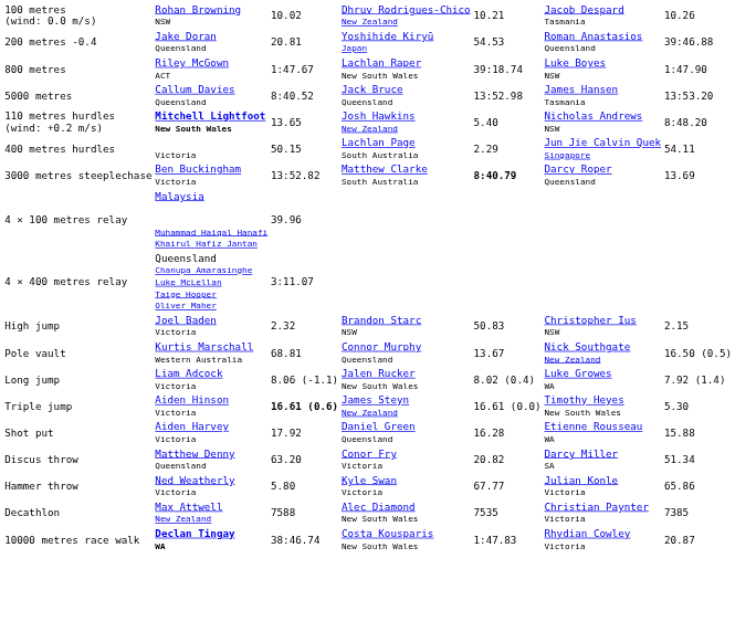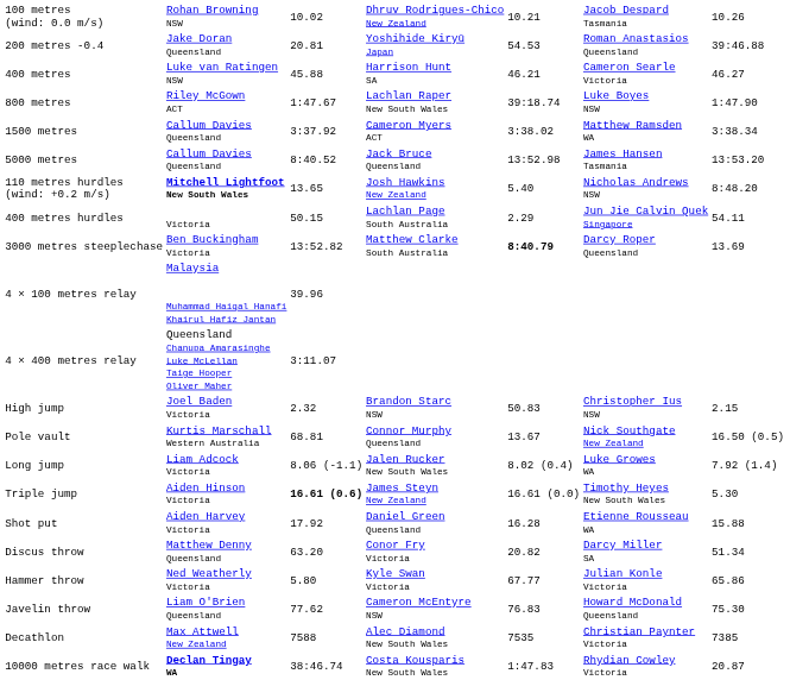 <table>
 <tr>
 <td>100 metres<br>(wind: 0.0 m/s)</td>
 <td><a href='#'>Rohan Browning</a><br><small>NSW</small></td>
 <td>10.02 </td>
 <td><a href='#'>Dhruv Rodrigues-Chico</a><br><small><a href='#'>New Zealand</a></small></td>
 <td>10.21</td>
 <td><a href='#'>Jacob Despard</a><br><small>Tasmania</small></td>
 <td>10.26</td>
 </tr>
 <tr>
 <td>200 metres -0.4</td>
 <td><a href='#'>Jake Doran</a><br><small>Queensland</small></td>
 <td>20.81</td>
 <td><a href='#'>Yoshihide Kiryū</a><br><small><a href='#'>Japan</a></small></td>
 <td>54.53</td>
 <td><a href='#'>Roman Anastasios</a><br><small>Queensland</small></td>
 <td>39:46.88</td>
 </tr>
 <tr>
+<td>400 metres</td>
+<td><a href='#'>Luke van Ratingen</a><br><small>NSW</small></td>
+<td>45.88</td>
+<td><a href='#'>Harrison Hunt</a><br><small>SA</small></td>
+<td>46.21</td>
+<td><a href='#'>Cameron Searle</a><br><small>Victoria</small></td>
+<td>46.27</td>
+</tr>
+<tr>
 <td>800 metres</td>
 <td><a href='#'>Riley McGown</a><br><small>ACT</small></td>
 <td>1:47.67</td>
 <td><a href='#'>Lachlan Raper</a><br><small>New South Wales</small></td>
 <td>39:18.74</td>
 <td><a href='#'>Luke Boyes</a><br><small>NSW</small></td>
 <td>1:47.90</td>
+</tr>
+<tr>
+<td>1500 metres</td>
+<td><a href='#'>Callum Davies</a><br><small>Queensland</small></td>
+<td>3:37.92</td>
+<td><a href='#'>Cameron Myers</a><br><small>ACT</small></td>
+<td>3:38.02</td>
+<td><a href='#'>Matthew Ramsden</a><br><small>WA</small></td>
+<td>3:38.34</td>
 </tr>
 <tr>
 <td>5000 metres</td>
 <td><a href='#'>Callum Davies</a><br><small>Queensland</small></td>
 <td>8:40.52</td>
 <td><a href='#'>Jack Bruce</a><br><small>Queensland</small></td>
 <td>13:52.98</td>
 <td><a href='#'>James Hansen</a><br><small>Tasmania</small></td>
 <td>13:53.20</td>
 </tr>
 <tr>
 <td>110 metres hurdles<br>(wind: +0.2 m/s)</td>
 <td><strong><a href='#'>Mitchell Lightfoot</a><br><small>New South Wales</small></strong></td>
 <td>13.65</td>
 <td><a href='#'>Josh Hawkins</a><br><small><a href='#'>New Zealand</a></small></td>
 <td>5.40</td>
 <td><a href='#'>Nicholas Andrews</a><br><small>NSW</small></td>
 <td>8:48.20</td>
 </tr>
 <tr>
 <td>400 metres hurdles</td>
 <td><br><small>Victoria</small></td>
 <td>50.15</td>
 <td><a href='#'>Lachlan Page</a><br><small>South Australia</small></td>
 <td>2.29</td>
 <td><a href='#'>Jun Jie Calvin Quek</a><br><small><a href='#'>Singapore</a></small></td>
 <td>54.11</td>
 </tr>
 <tr>
 <td>3000 metres steeplechase</td>
 <td><a href='#'>Ben Buckingham</a><br><small>Victoria</small></td>
 <td>13:52.82</td>
 <td><a href='#'>Matthew Clarke</a><br><small>South Australia</small></td>
 <td><strong>8:40.79</strong></td>
 <td><a href='#'>Darcy Roper</a><br><small>Queensland</small></td>
 <td>13.69</td>
 </tr>
 <tr>
 <td>4 × 100 metres relay</td>
 <td><a href='#'>Malaysia</a><br><small><br><br><a href='#'>Muhammad Haiqal Hanafi</a><br><a href='#'>Khairul Hafiz Jantan</a></small></td>
 <td>39.96</td>
 <td></td>
 <td></td>
 </tr>
 <tr>
 <td>4 × 400 metres relay</td>
 <td>Queensland<br><small><a href='#'>Chanupa Amarasinghe</a><br><a href='#'>Luke McLellan</a><br><a href='#'>Taige Hooper</a><br><a href='#'>Oliver Maher</a></small></td>
 <td>3:11.07</td>
 <td></td>
 <td></td>
 </tr>
 <tr>
 <td>High jump</td>
 <td><a href='#'>Joel Baden</a><br><small>Victoria</small></td>
 <td>2.32</td>
 <td><a href='#'>Brandon Starc</a><br><small>NSW</small></td>
 <td>50.83</td>
 <td><a href='#'>Christopher Ius</a><br><small>NSW</small></td>
 <td>2.15</td>
 </tr>
 <tr>
 <td>Pole vault</td>
 <td><a href='#'>Kurtis Marschall</a><br><small>Western Australia</small></td>
 <td>68.81</td>
 <td><a href='#'>Connor Murphy</a><br><small>Queensland</small></td>
 <td>13.67 </td>
 <td><a href='#'>Nick Southgate</a><br><small><a href='#'>New Zealand</a></small></td>
 <td>16.50 (0.5)</td>
 </tr>
 <tr>
 <td>Long jump</td>
 <td><a href='#'>Liam Adcock</a><br><small>Victoria</small></td>
 <td>8.06 (-1.1)</td>
 <td><a href='#'>Jalen Rucker</a><br><small>New South Wales</small></td>
 <td>8.02 (0.4)</td>
 <td><a href='#'>Luke Growes</a><br><small>WA</small></td>
 <td>7.92 (1.4)</td>
 </tr>
 <tr>
 <td>Triple jump</td>
 <td><a href='#'>Aiden Hinson</a><br><small>Victoria</small></td>
 <td><strong>16.61 (0.6)</strong></td>
 <td><a href='#'>James Steyn</a><br><small><a href='#'>New Zealand</a></small></td>
 <td>16.61 (0.0)</td>
 <td><a href='#'>Timothy Heyes</a><br><small>New South Wales</small></td>
 <td>5.30</td>
 </tr>
 <tr>
 <td>Shot put</td>
 <td><a href='#'>Aiden Harvey</a><br><small>Victoria</small></td>
 <td>17.92</td>
 <td><a href='#'>Daniel Green</a><br><small>Queensland</small></td>
 <td>16.28</td>
 <td><a href='#'>Etienne Rousseau</a><br><small>WA</small></td>
 <td>15.88</td>
 </tr>
 <tr>
 <td>Discus throw</td>
 <td><a href='#'>Matthew Denny</a><br><small>Queensland</small></td>
 <td>63.20</td>
 <td><a href='#'>Conor Fry</a><br><small>Victoria</small></td>
 <td>20.82</td>
 <td><a href='#'>Darcy Miller</a><br><small>SA</small></td>
 <td>51.34</td>
 </tr>
 <tr>
 <td>Hammer throw</td>
 <td><a href='#'>Ned Weatherly</a><br><small>Victoria</small></td>
 <td>5.80</td>
 <td><a href='#'>Kyle Swan</a><br><small>Victoria</small></td>
 <td>67.77</td>
 <td><a href='#'>Julian Konle</a><br><small>Victoria</small></td>
 <td>65.86</td>
 </tr>
 <tr>
+<td>Javelin throw</td>
+<td><a href='#'>Liam O'Brien</a><br><small>Queensland</small></td>
+<td>77.62</td>
+<td><a href='#'>Cameron McEntyre</a><br><small>NSW</small></td>
+<td>76.83</td>
+<td><a href='#'>Howard McDonald</a><br><small>Queensland</small></td>
+<td>75.30</td>
+</tr>
+<tr>
 <td>Decathlon</td>
 <td><a href='#'>Max Attwell</a><br><small><a href='#'>New Zealand</a></small></td>
 <td>7588</td>
 <td><a href='#'>Alec Diamond</a><br><small>New South Wales</small></td>
 <td>7535</td>
 <td><a href='#'>Christian Paynter</a><br><small>Victoria</small></td>
 <td>7385</td>
 </tr>
 <tr>
 <td>10000 metres race walk</td>
 <td><strong><a href='#'>Declan Tingay</a><br><small>WA</small></strong></td>
 <td>38:46.74</td>
 <td><a href='#'>Costa Kousparis</a><br><small>New South Wales</small></td>
 <td>1:47.83</td>
 <td><a href='#'>Rhydian Cowley</a><br><small>Victoria</small></td>
 <td>20.87</td>
 </tr>
 </table>
